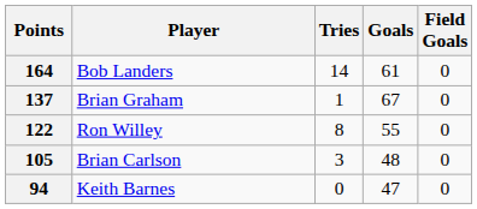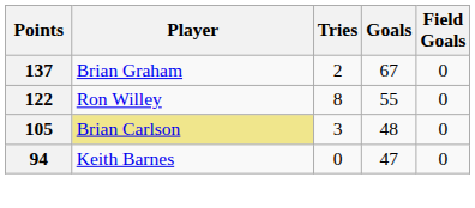 <table class="wikitable" style="text-align:left;">
 <tr>
 <th width=50>Points</th>
 <th width=200>Player</th>
 <th width=30>Tries</th>
 <th width=30>Goals</th>
 <th width=30>Field Goals</th>
 </tr>
 <tr>
-<th>164</th>
-<td> <a href='#'>Bob Landers</a></td>
-<td align=center>14</td>
-<td align=center>61</td>
-<td align=center>0</td>
-</tr>
-<tr>
 <th>137</th>
 <td> <a href='#'>Brian Graham</a></td>
-<td align=center>1</td>
+<td align=center>2</td>
 <td align=center>67</td>
 <td align=center>0</td>
 </tr>
 <tr>
 <th>122</th>
 <td> <a href='#'>Ron Willey</a></td>
 <td align=center>8</td>
 <td align=center>55</td>
 <td align=center>0</td>
 </tr>
 <tr>
 <th>105</th>
-<td> <a href='#'>Brian Carlson</a></td>
+<td style="background: khaki;"> <a href='#'>Brian Carlson</a></td>
 <td align=center>3</td>
 <td align=center>48</td>
 <td align=center>0</td>
 </tr>
 <tr>
 <th>94</th>
 <td> <a href='#'>Keith Barnes</a></td>
 <td align=center>0</td>
 <td align=center>47</td>
 <td align=center>0</td>
 </tr>
 </table>
